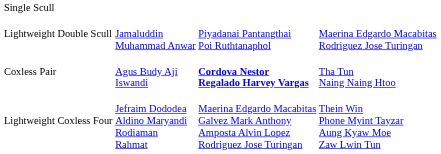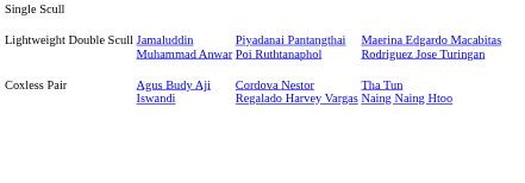 <table>
 <tr>
 <td>Single Scull</td>
 <td></td>
 <td></td>
 <td></td>
 </tr>
 <tr>
 <td>Lightweight Double Scull</td>
 <td><br><a href='#'>Jamaluddin</a><br><a href='#'>Muhammad Anwar</a></td>
 <td><br><a href='#'>Piyadanai Pantangthai</a><br><a href='#'>Poi Ruthtanaphol</a></td>
 <td><br><a href='#'>Maerina Edgardo Macabitas</a><br><a href='#'>Rodriguez Jose Turingan</a></td>
 </tr>
 <tr>
 <td>Coxless Pair</td>
 <td><br><a href='#'>Agus Budy Aji</a><br><a href='#'>Iswandi</a></td>
-<td><strong><br><a href='#'>Cordova Nestor</a><br><a href='#'>Regalado Harvey Vargas</a></strong></td>
+<td><br><a href='#'>Cordova Nestor</a><br><a href='#'>Regalado Harvey Vargas</a></td>
 <td><br><a href='#'>Tha Tun</a><br><a href='#'>Naing Naing Htoo</a></td>
 </tr>
-<tr>
-<td>Lightweight Coxless Four</td>
-<td><br><a href='#'>Jefraim Dododea</a><br><a href='#'>Aldino Maryandi</a><br><a href='#'>Rodiaman</a><br><a href='#'>Rahmat</a></td>
-<td><br><a href='#'>Maerina Edgardo Macabitas</a><br><a href='#'>Galvez Mark Anthony</a><br><a href='#'>Amposta Alvin Lopez</a><br><a href='#'>Rodriguez Jose Turingan</a></td>
-<td><br><a href='#'>Thein Win</a><br><a href='#'>Phone Myint Tayzar</a><br><a href='#'>Aung Kyaw Moe</a><br><a href='#'>Zaw Lwin Tun</a></td>
-</tr>
 </table>
